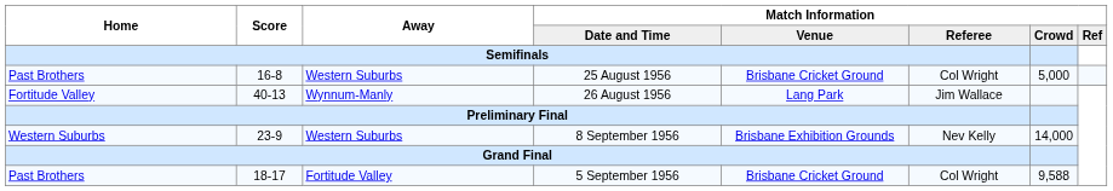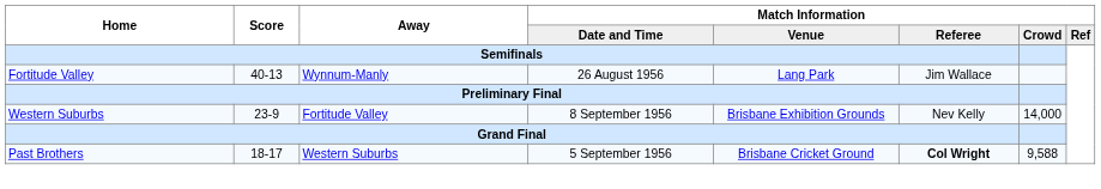 <table width="100%" cellspacing="0" cellpadding="3" border="1" style="border-collapse:collapse; font-size:90%; text-align:center;">
 <tr>
 <th rowspan="2" width="21%">Home</th>
 <th rowspan="2" width="6%">Score</th>
 <th rowspan="2" width="21%">Away</th>
 <th colspan="5">Match Information</th>
 </tr>
 <tr bgcolor="#EFEFEF">
 <th width="17%">Date and Time</th>
 <th width="17%">Venue</th>
 <th width="11%">Referee</th>
 <th>Crowd</th>
 <td><strong>Ref</strong></td>
 </tr>
 <tr bgcolor="#D0E7FF">
 <td colspan="6"><strong>Semifinals</strong></td>
 <td></td>
 </tr>
 <tr bgcolor="#F5FAFF">
-<td align="left"> <a href='#'>Past Brothers</a></td>
-<td>16-8</td>
-<td align="left"> <a href='#'>Western Suburbs</a></td>
-<td>25 August 1956</td>
-<td><a href='#'>Brisbane Cricket Ground</a></td>
-<td>Col Wright</td>
-<td>5,000</td>
-<td></td>
-</tr>
-<tr bgcolor="#F5FAFF">
 <td align="left"> <a href='#'>Fortitude Valley</a></td>
 <td>40-13</td>
 <td align="left"> <a href='#'>Wynnum-Manly</a></td>
 <td>26 August 1956</td>
 <td><a href='#'>Lang Park</a></td>
 <td>Jim Wallace</td>
 <td></td>
 </tr>
 <tr bgcolor="#D0E7FF">
 <td colspan="6"><strong>Preliminary Final</strong></td>
 <td></td>
 </tr>
 <tr bgcolor="#F5FAFF">
 <td align="left"> <a href='#'>Western Suburbs</a></td>
 <td>23-9</td>
-<td align="left"> <a href='#'>Western Suburbs</a></td>
+<td align="left"> <a href='#'>Fortitude Valley</a></td>
 <td>8 September 1956</td>
 <td><a href='#'>Brisbane Exhibition Grounds</a></td>
 <td>Nev Kelly</td>
 <td>14,000</td>
 </tr>
 <tr bgcolor="#D0E7FF">
 <td colspan="6"><strong>Grand Final</strong></td>
 <td></td>
 </tr>
 <tr bgcolor="#F5FAFF">
 <td align="left"> <a href='#'>Past Brothers</a></td>
 <td>18-17</td>
-<td align="left"> <a href='#'>Fortitude Valley</a></td>
+<td align="left"> <a href='#'>Western Suburbs</a></td>
 <td>5 September 1956</td>
 <td><a href='#'>Brisbane Cricket Ground</a></td>
-<td>Col Wright</td>
+<td><strong>Col Wright</strong></td>
 <td>9,588</td>
 </tr>
 </table>
